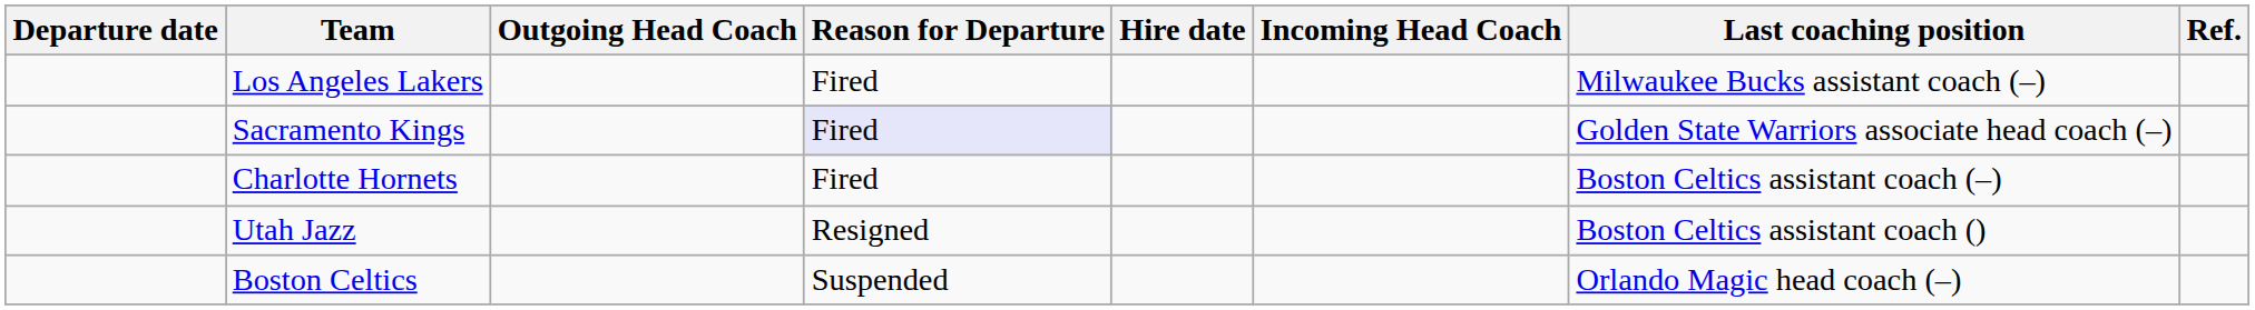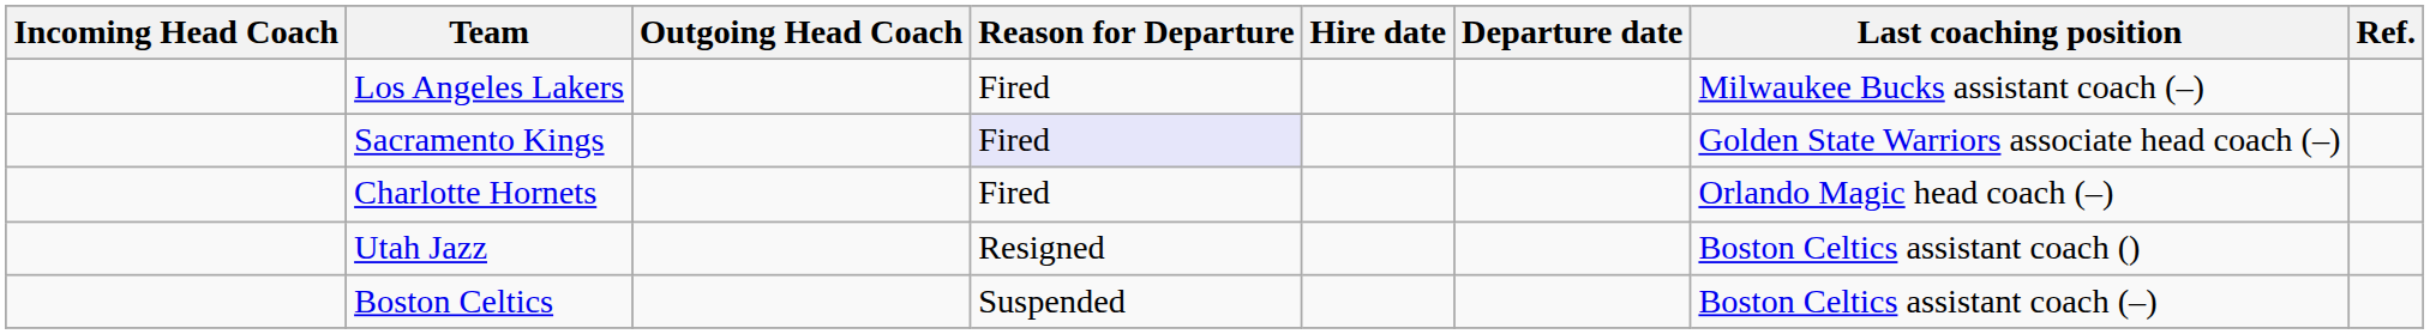 <table class="wikitable sortable">
 <tr>
-<th>Departure date</th>
+<th>Incoming Head Coach</th>
 <th>Team</th>
 <th>Outgoing Head Coach</th>
 <th>Reason for Departure</th>
 <th>Hire date</th>
-<th>Incoming Head Coach</th>
+<th>Departure date</th>
 <th class="unsortable">Last coaching position</th>
 <th class="unsortable">Ref.</th>
 </tr>
 <tr>
-<td align=center></td>
+<td></td>
 <td><a href='#'>Los Angeles Lakers</a></td>
 <td></td>
 <td>Fired</td>
 <td></td>
-<td></td>
+<td align=center></td>
 <td><a href='#'>Milwaukee Bucks</a> assistant coach (–)</td>
 <td align="center"></td>
 </tr>
 <tr>
-<td align=center></td>
+<td></td>
 <td><a href='#'>Sacramento Kings</a></td>
 <td></td>
 <td style="background: lavender;">Fired</td>
 <td></td>
-<td></td>
+<td align=center></td>
 <td><a href='#'>Golden State Warriors</a> associate head coach (–)</td>
 <td align="center"></td>
 </tr>
 <tr>
-<td align=center></td>
+<td></td>
 <td><a href='#'>Charlotte Hornets</a></td>
 <td></td>
 <td>Fired</td>
 <td></td>
-<td></td>
-<td><a href='#'>Boston Celtics</a> assistant coach (–)</td>
+<td align=center></td>
+<td><a href='#'>Orlando Magic</a> head coach (–)</td>
 <td align="center"></td>
 </tr>
 <tr>
-<td align=center></td>
+<td></td>
 <td><a href='#'>Utah Jazz</a></td>
 <td></td>
 <td>Resigned</td>
 <td></td>
-<td></td>
+<td align=center></td>
 <td><a href='#'>Boston Celtics</a> assistant coach ()</td>
 <td align="center"></td>
 </tr>
 <tr>
-<td align=center></td>
+<td></td>
 <td><a href='#'>Boston Celtics</a></td>
 <td></td>
 <td>Suspended</td>
 <td></td>
-<td></td>
-<td><a href='#'>Orlando Magic</a> head coach (–)</td>
+<td align=center></td>
+<td><a href='#'>Boston Celtics</a> assistant coach (–)</td>
 <td align="center"></td>
 </tr>
 </table>
